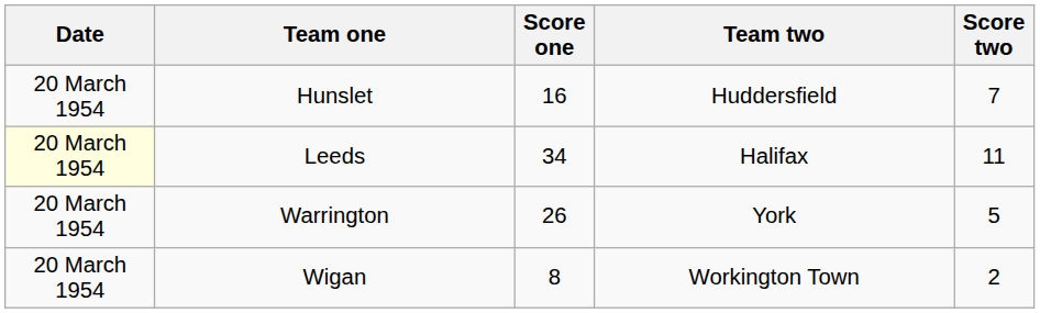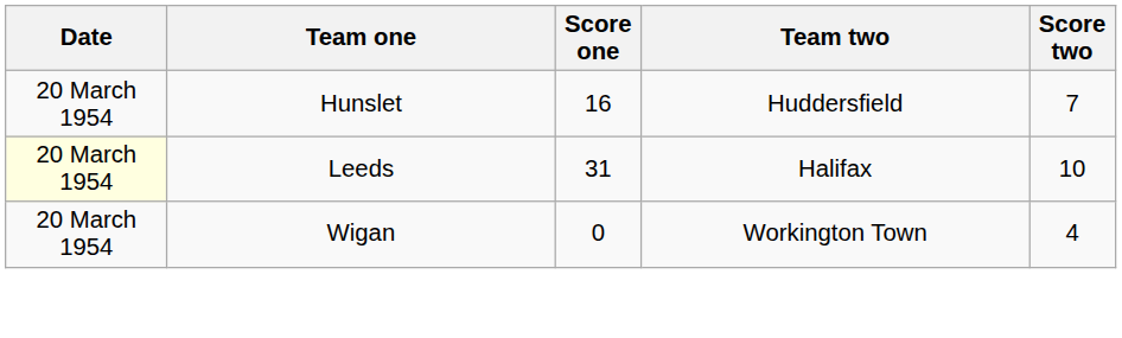 <table class="wikitable" style="text-align: center">
 <tr>
 <th width=100>Date</th>
 <th width=250>Team one</th>
 <th width=50>Score one</th>
 <th width=250>Team two</th>
 <th width=50>Score two</th>
 </tr>
 <tr>
 <td>20 March 1954</td>
 <td>Hunslet</td>
 <td>16</td>
 <td>Huddersfield</td>
 <td>7</td>
 </tr>
 <tr>
 <td style="background: lightyellow;">20 March 1954</td>
 <td>Leeds</td>
-<td>34</td>
+<td>31</td>
 <td>Halifax</td>
-<td>11</td>
-</tr>
-<tr>
-<td>20 March 1954</td>
-<td>Warrington</td>
-<td>26</td>
-<td>York</td>
-<td>5</td>
+<td>10</td>
 </tr>
 <tr>
 <td>20 March 1954</td>
 <td>Wigan</td>
-<td>8</td>
+<td>0</td>
 <td>Workington Town</td>
-<td>2</td>
+<td>4</td>
 </tr>
 </table>
